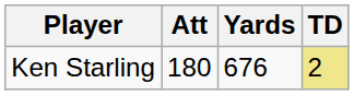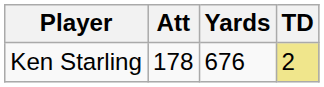 <table class="wikitable">
 <tr>
 <th>Player</th>
 <th>Att</th>
 <th>Yards</th>
 <th>TD</th>
 </tr>
 <tr>
 <td>Ken Starling</td>
-<td>180</td>
+<td>178</td>
 <td>676</td>
 <td style="background: khaki;">2</td>
 </tr>
 </table>
